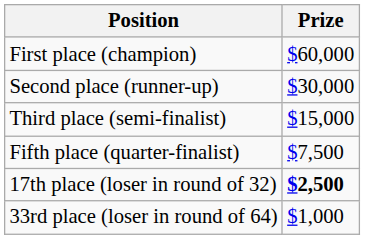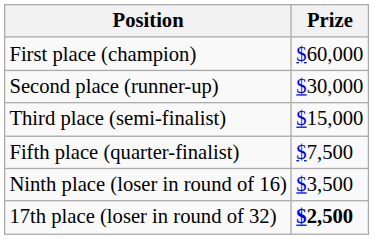 <table class="wikitable">
 <tr>
 <th>Position</th>
 <th>Prize</th>
 </tr>
 <tr>
 <td>First place (champion)</td>
 <td><a href='#'>$</a>60,000</td>
 </tr>
 <tr>
 <td>Second place (runner-up)</td>
 <td><a href='#'>$</a>30,000</td>
 </tr>
 <tr>
 <td>Third place (semi-finalist)</td>
 <td><a href='#'>$</a>15,000</td>
 </tr>
 <tr>
 <td>Fifth place (quarter-finalist)</td>
 <td><a href='#'>$</a>7,500</td>
 </tr>
 <tr>
+<td>Ninth place (loser in round of 16)</td>
+<td><a href='#'>$</a>3,500</td>
+</tr>
+<tr>
 <td>17th place (loser in round of 32)</td>
 <td><strong><a href='#'>$</a>2,500</strong></td>
 </tr>
-<tr>
-<td>33rd place (loser in round of 64)</td>
-<td><a href='#'>$</a>1,000</td>
-</tr>
 </table>
